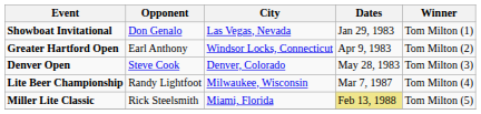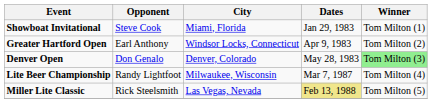 <table class="wikitable">
 <tr>
 <th>Event</th>
 <th>Opponent</th>
 <th>City</th>
 <th>Dates</th>
 <th>Winner</th>
 </tr>
 <tr>
 <td><strong>Showboat Invitational</strong></td>
-<td><a href='#'>Don Genalo</a></td>
-<td><a href='#'>Las Vegas, Nevada</a></td>
+<td><a href='#'>Steve Cook</a></td>
+<td><a href='#'>Miami, Florida</a></td>
 <td>Jan 29, 1983</td>
 <td>Tom Milton (1)</td>
 </tr>
 <tr>
 <td><strong>Greater Hartford Open</strong></td>
 <td>Earl Anthony</td>
 <td><a href='#'>Windsor Locks, Connecticut</a></td>
 <td>Apr 9, 1983</td>
 <td>Tom Milton (2)</td>
 </tr>
 <tr>
 <td><strong>Denver Open</strong></td>
-<td><a href='#'>Steve Cook</a></td>
+<td><a href='#'>Don Genalo</a></td>
 <td><a href='#'>Denver, Colorado</a></td>
 <td>May 28, 1983</td>
-<td>Tom Milton (3)</td>
+<td style="background: lightgreen;">Tom Milton (3)</td>
 </tr>
 <tr>
 <td><strong>Lite Beer Championship</strong></td>
 <td>Randy Lightfoot</td>
 <td><a href='#'>Milwaukee, Wisconsin</a></td>
 <td>Mar 7, 1987</td>
 <td>Tom Milton (4)</td>
 </tr>
 <tr>
 <td><strong>Miller Lite Classic</strong></td>
 <td>Rick Steelsmith</td>
-<td><a href='#'>Miami, Florida</a></td>
+<td><a href='#'>Las Vegas, Nevada</a></td>
 <td style="background: khaki;">Feb 13, 1988</td>
 <td>Tom Milton (5)</td>
 </tr>
 <tr>
 </tr>
 </table>
